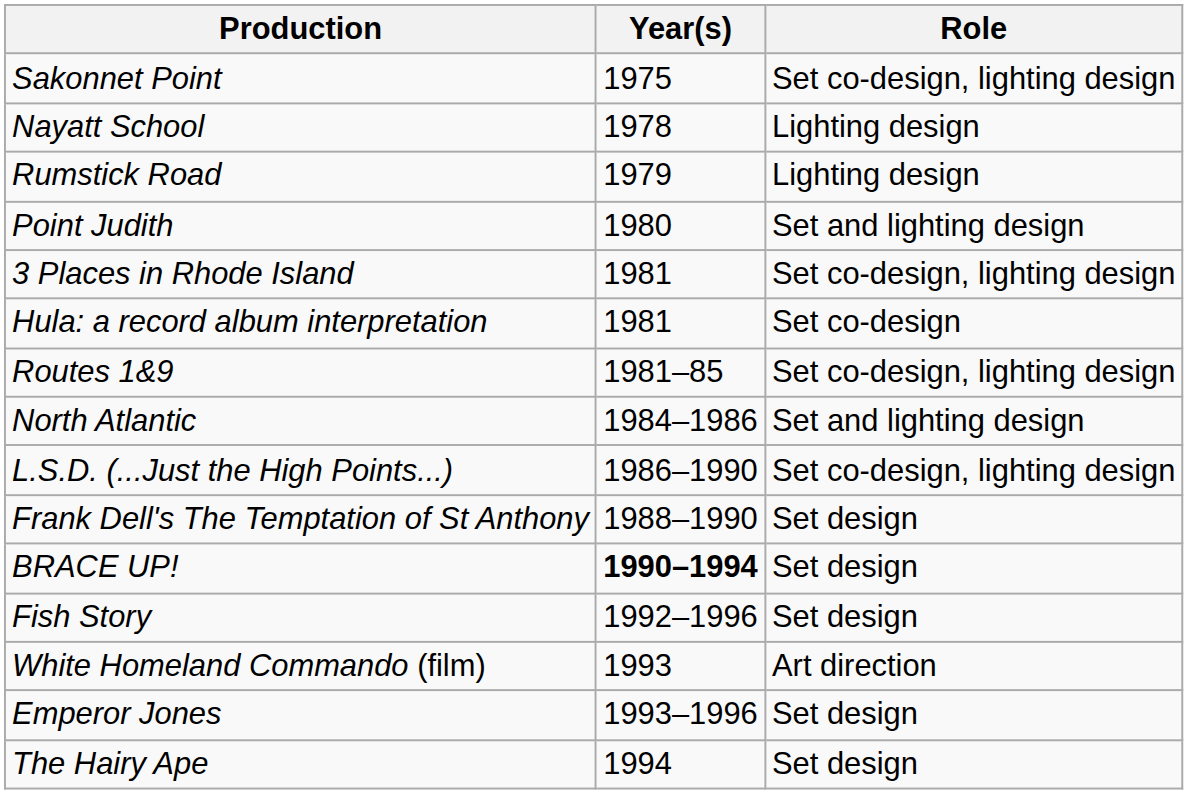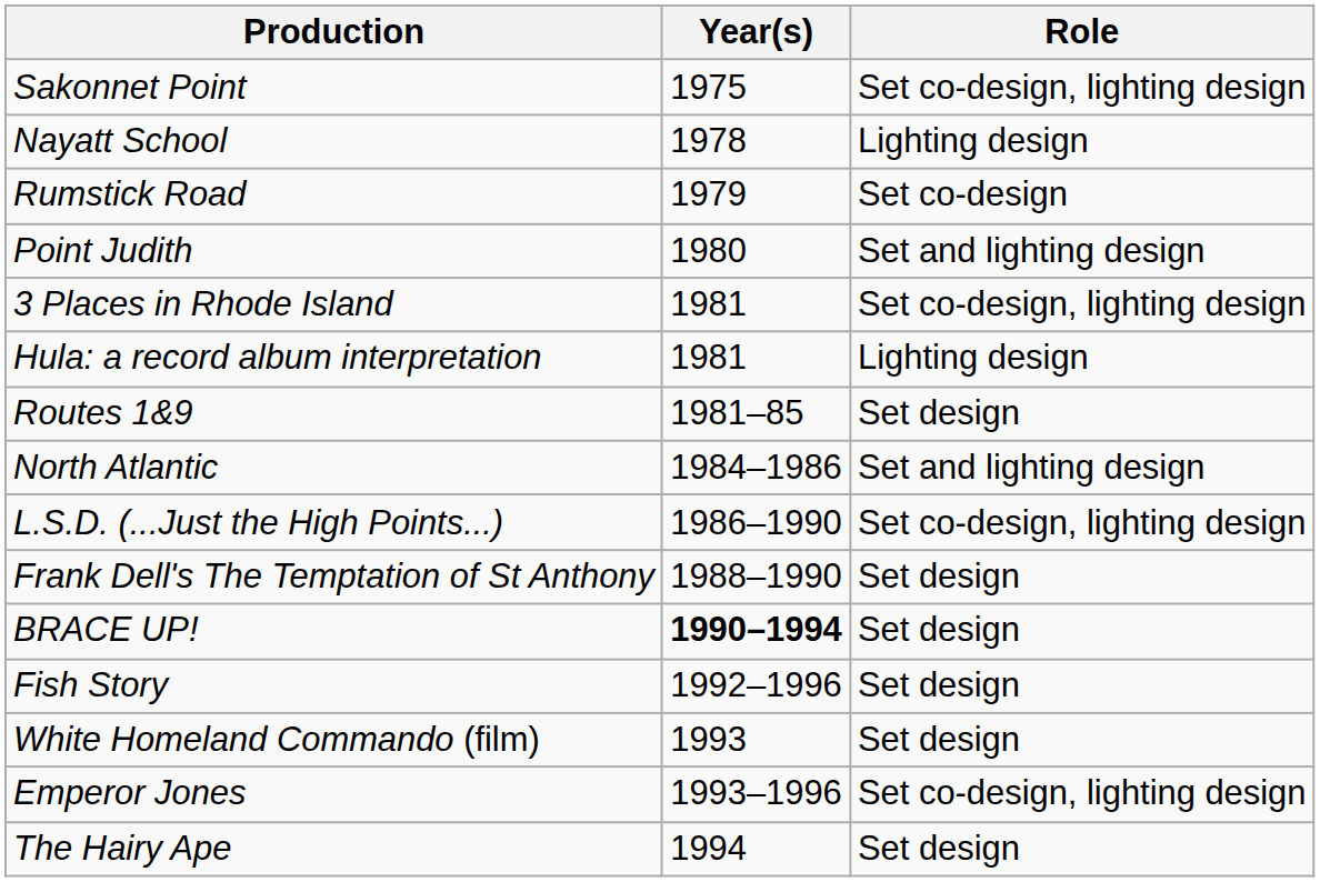 <table class="wikitable">
 <tr>
 <th>Production</th>
 <th>Year(s)</th>
 <th>Role</th>
 </tr>
 <tr>
 <td><em>Sakonnet Point</em></td>
 <td>1975</td>
 <td>Set co-design, lighting design</td>
 </tr>
 <tr>
 <td><em>Nayatt School</em></td>
 <td>1978</td>
 <td>Lighting design</td>
 </tr>
 <tr>
 <td><em>Rumstick Road</em></td>
 <td>1979</td>
-<td>Lighting design</td>
+<td>Set co-design</td>
 </tr>
 <tr>
 <td><em>Point Judith</em></td>
 <td>1980</td>
 <td>Set and lighting design</td>
 </tr>
 <tr>
 <td><em>3 Places in Rhode Island</em></td>
 <td>1981</td>
 <td>Set co-design, lighting design</td>
 </tr>
 <tr>
 <td><em>Hula: a record album interpretation</em></td>
 <td>1981</td>
-<td>Set co-design</td>
+<td>Lighting design</td>
 </tr>
 <tr>
 <td><em>Routes 1&9</em></td>
 <td>1981–85</td>
-<td>Set co-design, lighting design</td>
+<td>Set design</td>
 </tr>
 <tr>
 <td><em>North Atlantic</em></td>
 <td>1984–1986</td>
 <td>Set and lighting design</td>
 </tr>
 <tr>
 <td><em>L.S.D. (...Just the High Points...)</em></td>
 <td>1986–1990</td>
 <td>Set co-design, lighting design</td>
 </tr>
 <tr>
 <td><em>Frank Dell's The Temptation of St Anthony</em></td>
 <td>1988–1990</td>
 <td>Set design</td>
 </tr>
 <tr>
 <td><em>BRACE UP!</em></td>
 <td><strong>1990–1994</strong></td>
 <td>Set design</td>
 </tr>
 <tr>
 <td><em>Fish Story</em></td>
 <td>1992–1996</td>
 <td>Set design</td>
 </tr>
 <tr>
 <td><em>White Homeland Commando</em> (film)</td>
 <td>1993</td>
-<td>Art direction</td>
+<td>Set design</td>
 </tr>
 <tr>
 <td><em>Emperor Jones</em></td>
 <td>1993–1996</td>
-<td>Set design</td>
+<td>Set co-design, lighting design</td>
 </tr>
 <tr>
 <td><em>The Hairy Ape</em></td>
 <td>1994</td>
 <td>Set design</td>
 </tr>
 </table>
